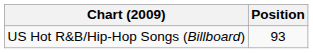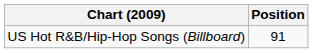 <table class="wikitable">
 <tr>
 <th>Chart (2009)</th>
 <th>Position</th>
 </tr>
 <tr>
 <td>US Hot R&B/Hip-Hop Songs (<em>Billboard</em>)</td>
-<td style="text-align:center">93</td>
+<td style="text-align:center">91</td>
 </tr>
 </table>
